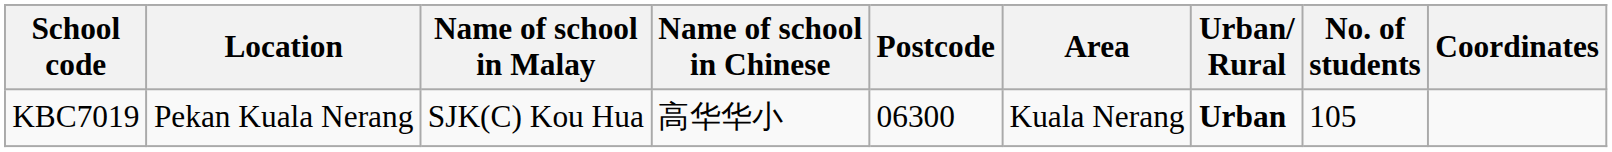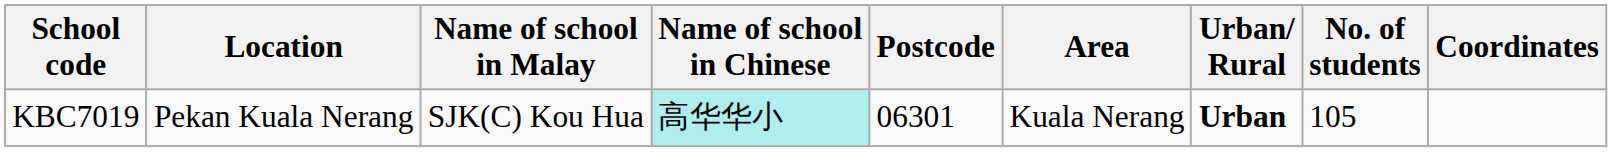 <table class="wikitable sortable">
 <tr>
 <th>School<br>code</th>
 <th>Location</th>
 <th>Name of school<br>in Malay</th>
 <th>Name of school<br>in Chinese</th>
 <th>Postcode</th>
 <th>Area</th>
 <th>Urban/<br>Rural</th>
 <th>No. of<br>students</th>
 <th>Coordinates</th>
 </tr>
 <tr>
 <td>KBC7019</td>
 <td>Pekan Kuala Nerang</td>
 <td>SJK(C) Kou Hua</td>
-<td>高华华小</td>
-<td>06300</td>
+<td style="background: paleturquoise;">高华华小</td>
+<td>06301</td>
 <td>Kuala Nerang</td>
 <td><strong>Urban</strong></td>
 <td>105</td>
 <td></td>
 </tr>
 </table>
